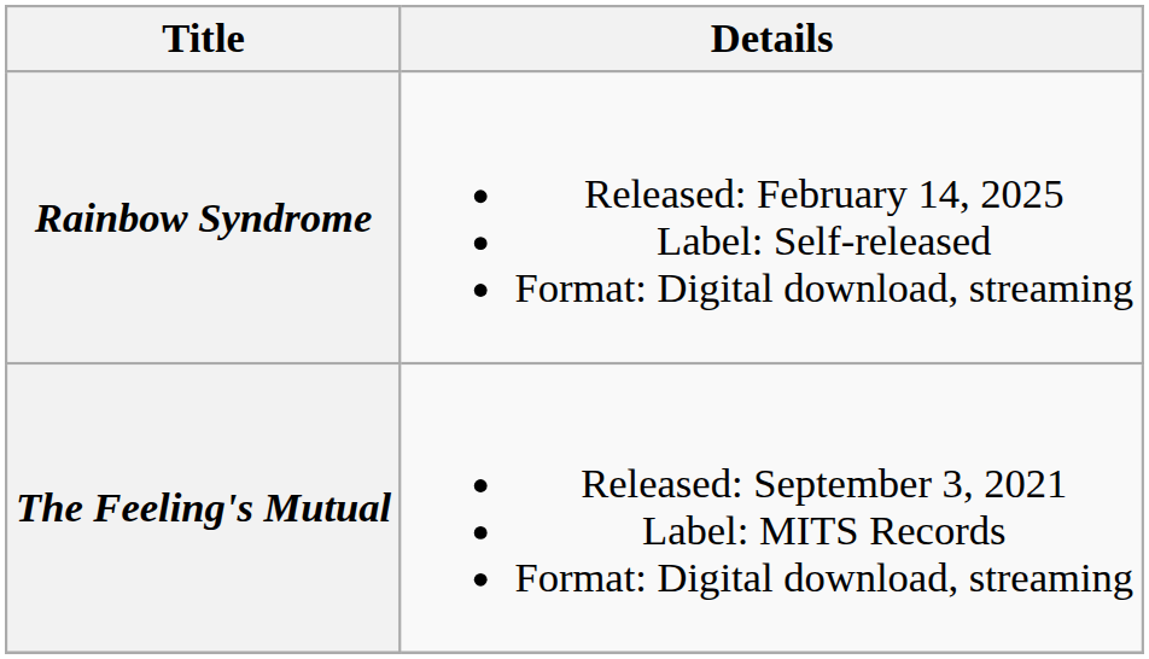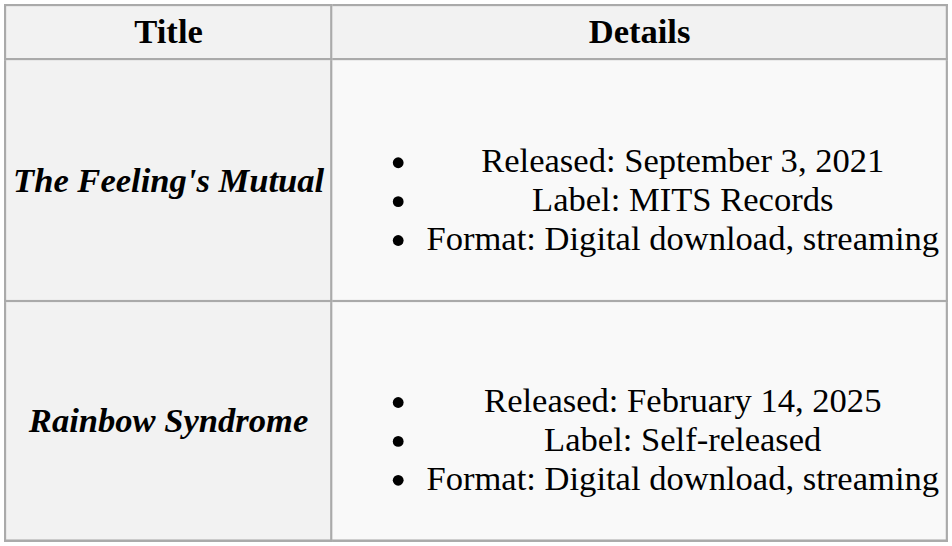 <table class="wikitable plainrowheaders" style="text-align:center;">
 <tr>
 <th scope="col">Title</th>
 <th scope="col">Details</th>
 </tr>
 <tr>
+<th scope="row"><em>The Feeling's Mutual</em></th>
+<td><br><ul><li>Released: September 3, 2021</li><li>Label: MITS Records</li><li>Format: Digital download, streaming</li></ul></td>
+</tr>
+<tr>
 <th scope="row"><em>Rainbow Syndrome</em></th>
 <td><br><ul><li>Released: February 14, 2025</li><li>Label: Self-released</li><li>Format: Digital download, streaming</li></ul></td>
 </tr>
 <tr>
-<th scope="row"><em>The Feeling's Mutual</em></th>
-<td><br><ul><li>Released: September 3, 2021</li><li>Label: MITS Records</li><li>Format: Digital download, streaming</li></ul></td>
-</tr>
-<tr>
 </tr>
 </table>
